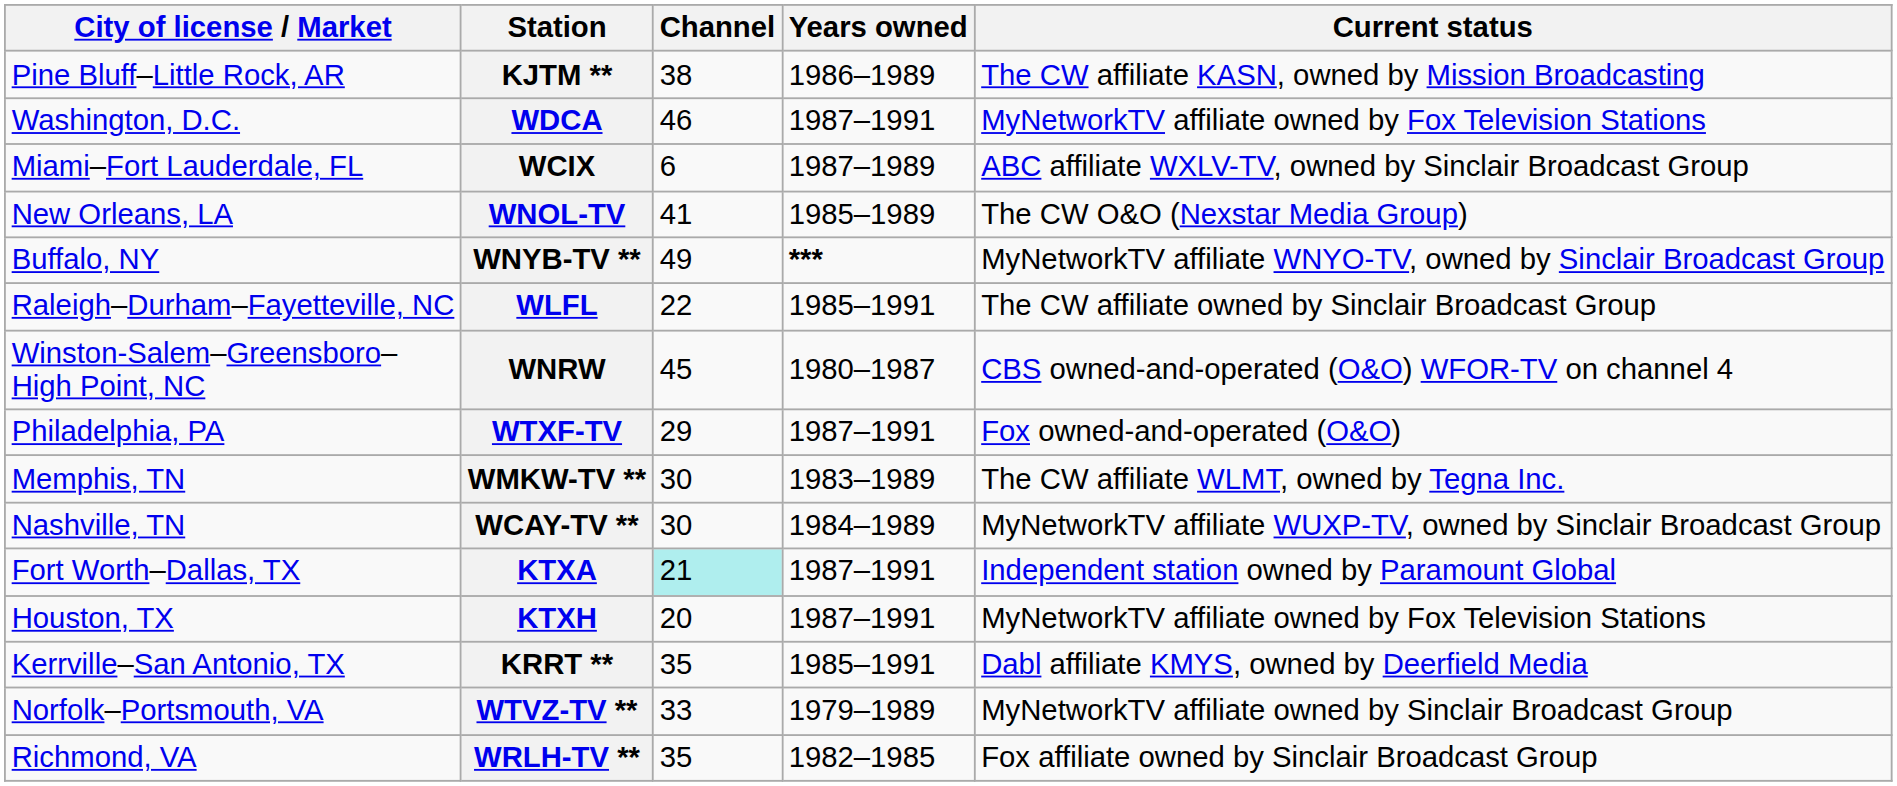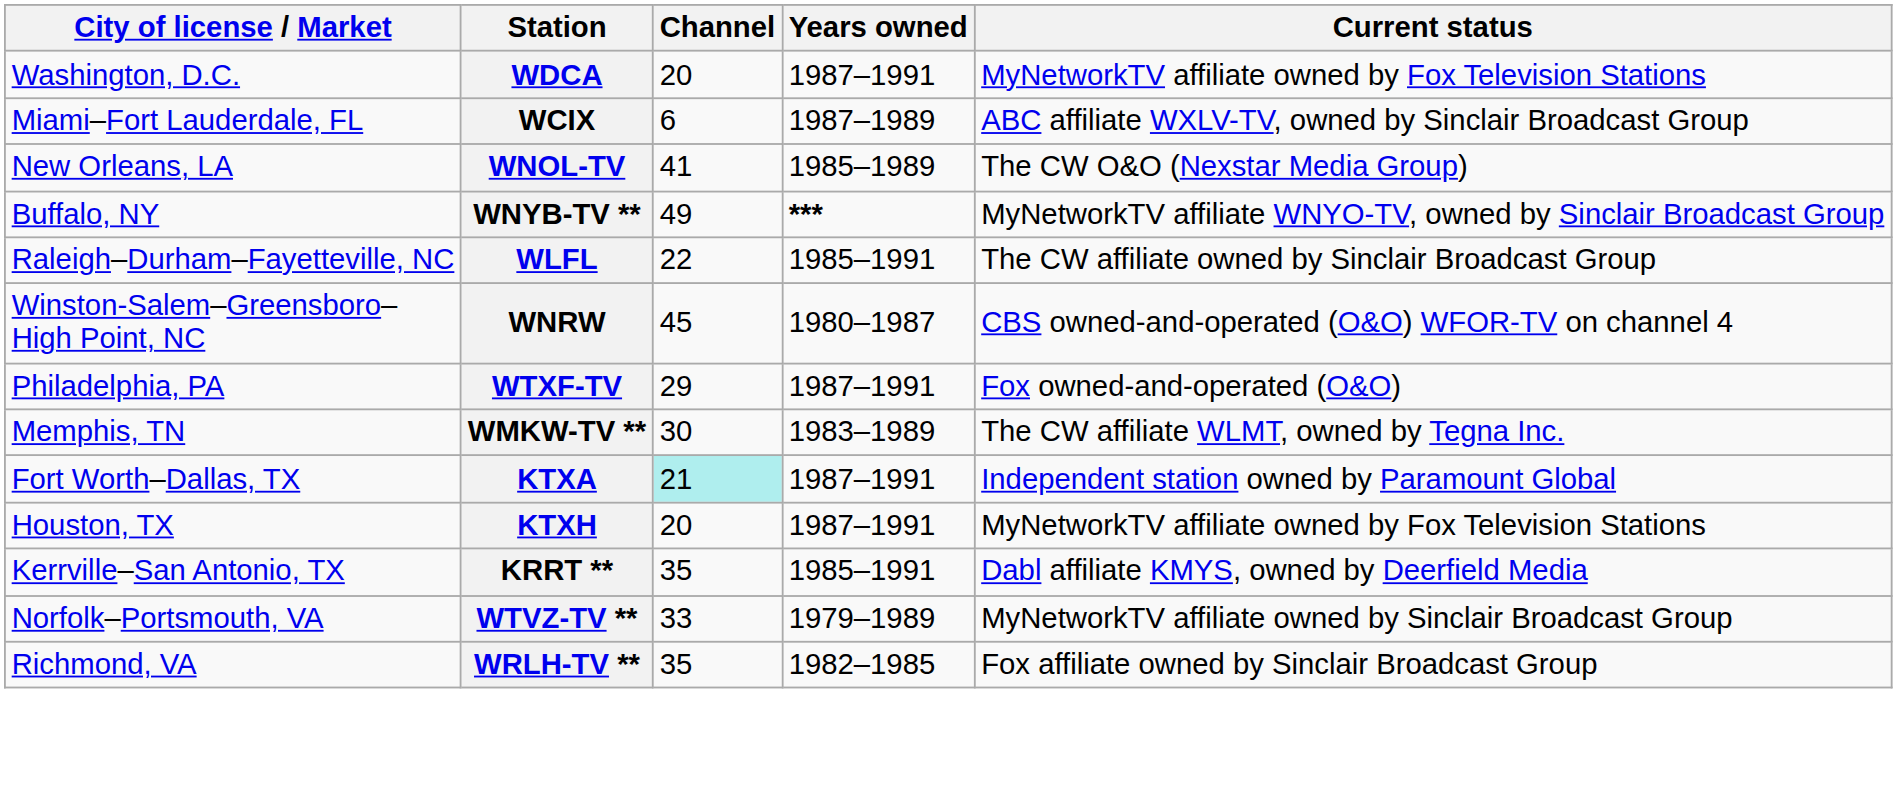 <table class="wikitable">
 <tr>
 <th scope = "col"><a href='#'>City of license</a> / <a href='#'>Market</a></th>
 <th scope = "col">Station</th>
 <th scope = "col">Channel</th>
 <th scope = "col">Years owned</th>
 <th scope = "col">Current status</th>
 </tr>
 <tr>
-<td><a href='#'>Pine Bluff</a>–<a href='#'>Little Rock, AR</a></td>
-<th scope = "row">KJTM **</th>
-<td>38</td>
-<td>1986–1989</td>
-<td><a href='#'>The CW</a> affiliate <a href='#'>KASN</a>, owned by <a href='#'>Mission Broadcasting</a></td>
-</tr>
-<tr>
 <td><a href='#'>Washington, D.C.</a></td>
 <th scope = "row"><a href='#'>WDCA</a></th>
-<td>46</td>
+<td>20</td>
 <td>1987–1991</td>
 <td><a href='#'>MyNetworkTV</a> affiliate owned by <a href='#'>Fox Television Stations</a></td>
 </tr>
 <tr>
 <td><a href='#'>Miami</a>–<a href='#'>Fort Lauderdale, FL</a></td>
 <th scope = "row">WCIX</th>
 <td>6</td>
 <td>1987–1989</td>
 <td><a href='#'>ABC</a> affiliate <a href='#'>WXLV-TV</a>, owned by Sinclair Broadcast Group</td>
 </tr>
 <tr>
 <td><a href='#'>New Orleans, LA</a></td>
 <th scope = "row"><a href='#'>WNOL-TV</a></th>
 <td>41</td>
 <td>1985–1989</td>
 <td>The CW O&O (<a href='#'>Nexstar Media Group</a>)</td>
 </tr>
 <tr>
 <td><a href='#'>Buffalo, NY</a></td>
 <th scope = "row">WNYB-TV **</th>
 <td>49</td>
 <td><strong>***</strong></td>
 <td>MyNetworkTV affiliate <a href='#'>WNYO-TV</a>, owned by <a href='#'>Sinclair Broadcast Group</a></td>
 </tr>
 <tr>
 <td><a href='#'>Raleigh</a>–<a href='#'>Durham</a>–<a href='#'>Fayetteville, NC</a></td>
 <th scope = "row"><a href='#'>WLFL</a></th>
 <td>22</td>
 <td>1985–1991</td>
 <td>The CW affiliate owned by Sinclair Broadcast Group</td>
 </tr>
 <tr>
 <td><a href='#'>Winston-Salem</a>–<a href='#'>Greensboro</a>–<br><a href='#'>High Point, NC</a></td>
 <th scope = "row">WNRW</th>
 <td>45</td>
 <td>1980–1987</td>
 <td><a href='#'>CBS</a> owned-and-operated (<a href='#'>O&O</a>) <a href='#'>WFOR-TV</a> on channel 4</td>
 </tr>
 <tr>
 <td><a href='#'>Philadelphia, PA</a></td>
 <th scope = "row"><a href='#'>WTXF-TV</a></th>
 <td>29</td>
 <td>1987–1991</td>
 <td><a href='#'>Fox</a> owned-and-operated (<a href='#'>O&O</a>)</td>
 </tr>
 <tr>
 <td><a href='#'>Memphis, TN</a></td>
 <th scope = "row">WMKW-TV **</th>
 <td>30</td>
 <td>1983–1989</td>
 <td>The CW affiliate <a href='#'>WLMT</a>, owned by <a href='#'>Tegna Inc.</a></td>
 </tr>
 <tr>
-<td><a href='#'>Nashville, TN</a></td>
-<th scope = "row">WCAY-TV **</th>
-<td>30</td>
-<td>1984–1989</td>
-<td>MyNetworkTV affiliate <a href='#'>WUXP-TV</a>, owned by Sinclair Broadcast Group</td>
-</tr>
-<tr>
 <td><a href='#'>Fort Worth</a>–<a href='#'>Dallas, TX</a></td>
 <th scope = "row"><a href='#'>KTXA</a></th>
 <td style="background: paleturquoise;">21</td>
 <td>1987–1991</td>
 <td><a href='#'>Independent station</a> owned by <a href='#'>Paramount Global</a></td>
 </tr>
 <tr>
 <td><a href='#'>Houston, TX</a></td>
 <th scope = "row"><a href='#'>KTXH</a></th>
 <td>20</td>
 <td>1987–1991</td>
 <td>MyNetworkTV affiliate owned by Fox Television Stations</td>
 </tr>
 <tr>
 <td><a href='#'>Kerrville</a>–<a href='#'>San Antonio, TX</a></td>
 <th scope = "row">KRRT **</th>
 <td>35</td>
 <td>1985–1991</td>
 <td><a href='#'>Dabl</a> affiliate <a href='#'>KMYS</a>, owned by <a href='#'>Deerfield Media</a></td>
 </tr>
 <tr>
 <td><a href='#'>Norfolk</a>–<a href='#'>Portsmouth, VA</a></td>
 <th scope = "row"><a href='#'>WTVZ-TV</a> **</th>
 <td>33</td>
 <td>1979–1989</td>
 <td>MyNetworkTV affiliate owned by Sinclair Broadcast Group</td>
 </tr>
 <tr>
 <td><a href='#'>Richmond, VA</a></td>
 <th scope = "row"><a href='#'>WRLH-TV</a> **</th>
 <td>35</td>
 <td>1982–1985</td>
 <td>Fox affiliate owned by Sinclair Broadcast Group</td>
 </tr>
 </table>
